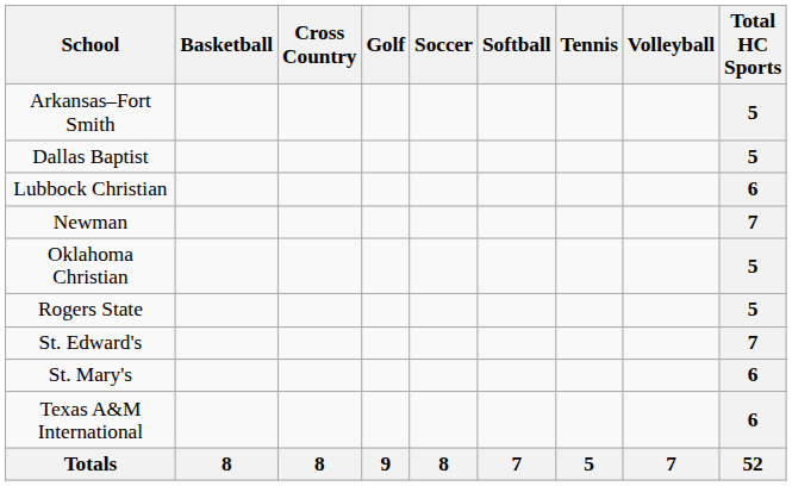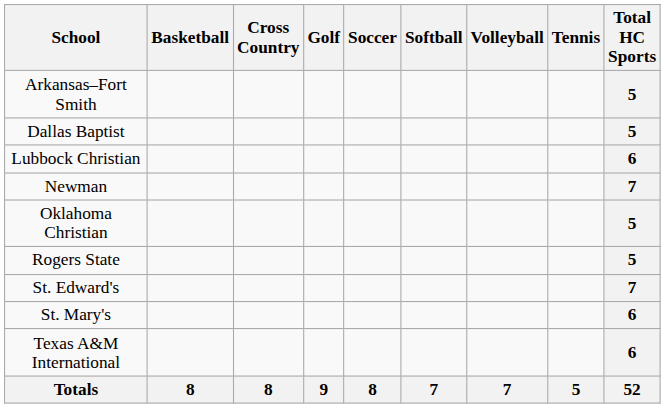 <table class="wikitable" style="text-align:center">
 <tr>
 <th>School</th>
 <th>Basketball</th>
 <th>Cross<br>Country</th>
 <th>Golf</th>
 <th>Soccer</th>
 <th>Softball</th>
+<th>Volleyball</th>
 <th>Tennis</th>
-<th>Volleyball</th>
 <th>Total<br>HC<br>Sports</th>
 </tr>
 <tr>
 <td>Arkansas–Fort Smith</td>
 <td></td>
 <td></td>
 <td></td>
 <td></td>
 <td></td>
 <td></td>
 <td></td>
 <th>5</th>
 </tr>
 <tr>
 <td>Dallas Baptist</td>
 <td></td>
 <td></td>
 <td></td>
 <td></td>
 <td></td>
 <td></td>
 <td></td>
 <th>5</th>
 </tr>
 <tr>
 <td>Lubbock Christian</td>
 <td></td>
 <td></td>
 <td></td>
 <td></td>
 <td></td>
 <td></td>
 <td></td>
 <th>6</th>
 </tr>
 <tr>
 <td>Newman</td>
 <td></td>
 <td></td>
 <td></td>
 <td></td>
 <td></td>
 <td></td>
 <td></td>
 <th>7</th>
 </tr>
 <tr>
 <td>Oklahoma Christian</td>
 <td></td>
 <td></td>
 <td></td>
 <td></td>
 <td></td>
 <td></td>
 <td></td>
 <th>5</th>
 </tr>
 <tr>
 <td>Rogers State</td>
 <td></td>
 <td></td>
 <td></td>
 <td></td>
 <td></td>
 <td></td>
 <td></td>
 <th>5</th>
 </tr>
 <tr>
 <td>St. Edward's</td>
 <td></td>
 <td></td>
 <td></td>
 <td></td>
 <td></td>
 <td></td>
 <td></td>
 <th>7</th>
 </tr>
 <tr>
 <td>St. Mary's</td>
 <td></td>
 <td></td>
 <td></td>
 <td></td>
 <td></td>
 <td></td>
 <td></td>
 <th>6</th>
 </tr>
 <tr>
 <td>Texas A&M International</td>
 <td></td>
 <td></td>
 <td></td>
 <td></td>
 <td></td>
 <td></td>
 <td></td>
 <th>6</th>
 </tr>
 <tr>
 <th>Totals</th>
 <th>8</th>
 <th>8</th>
 <th>9</th>
 <th>8</th>
 <th>7</th>
+<th>7</th>
 <th>5</th>
-<th>7</th>
 <th>52</th>
 </tr>
 </table>
